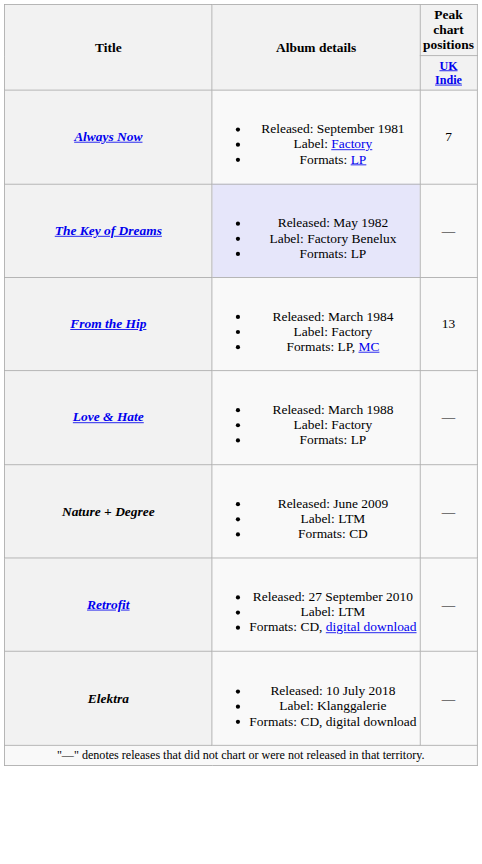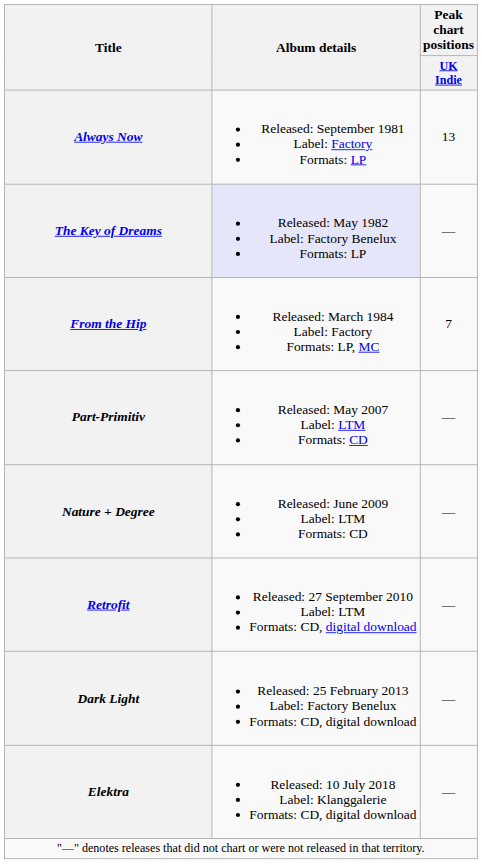 <table class="wikitable plainrowheaders" style="text-align:center;">
 <tr>
 <th rowspan="2" scope="col" style="width:15em;">Title</th>
 <th rowspan="2" scope="col" style="width:15em;">Album details</th>
 <th>Peak chart positions</th>
 </tr>
 <tr>
 <th scope="col" style="width:2em;font-size:90%;"><a href='#'>UK<br>Indie</a><br></th>
 </tr>
 <tr>
 <th scope="row"><em><a href='#'>Always Now</a></em></th>
 <td><br><ul><li>Released: September 1981</li><li>Label: <a href='#'>Factory</a></li><li>Formats: <a href='#'>LP</a></li></ul></td>
-<td>7</td>
+<td>13</td>
 </tr>
 <tr>
 <th scope="row"><em><a href='#'>The Key of Dreams</a></em></th>
 <td style="background: lavender;"><br><ul><li>Released: May 1982</li><li>Label: Factory Benelux</li><li>Formats: LP</li></ul></td>
 <td>—</td>
 </tr>
 <tr>
 <th scope="row"><em><a href='#'>From the Hip</a></em></th>
 <td><br><ul><li>Released: March 1984</li><li>Label: Factory</li><li>Formats: LP, <a href='#'>MC</a></li></ul></td>
-<td>13</td>
+<td>7</td>
 </tr>
 <tr>
-<th scope="row"><em><a href='#'>Love & Hate</a></em></th>
-<td><br><ul><li>Released: March 1988</li><li>Label: Factory</li><li>Formats: LP</li></ul></td>
+<th scope="row"><em>Part-Primitiv</em></th>
+<td><br><ul><li>Released: May 2007</li><li>Label: <a href='#'>LTM</a></li><li>Formats: <a href='#'>CD</a></li></ul></td>
 <td>—</td>
 </tr>
 <tr>
 <th scope="row"><em>Nature + Degree</em></th>
 <td><br><ul><li>Released: June 2009</li><li>Label: LTM</li><li>Formats: CD</li></ul></td>
 <td>—</td>
 </tr>
 <tr>
 <th scope="row"><em><a href='#'>Retrofit</a></em></th>
 <td><br><ul><li>Released: 27 September 2010</li><li>Label: LTM</li><li>Formats: CD, <a href='#'>digital download</a></li></ul></td>
 <td>—</td>
 </tr>
 <tr>
+<th scope="row"><em>Dark Light</em></th>
+<td><br><ul><li>Released: 25 February 2013</li><li>Label: Factory Benelux</li><li>Formats: CD, digital download</li></ul></td>
+<td>—</td>
+</tr>
+<tr>
 <th scope="row"><em>Elektra</em></th>
 <td><br><ul><li>Released: 10 July 2018</li><li>Label: Klanggalerie</li><li>Formats: CD, digital download</li></ul></td>
 <td>—</td>
 </tr>
 <tr>
 <td colspan="3" style="font-size:90%">"—" denotes releases that did not chart or were not released in that territory.</td>
 </tr>
 </table>
